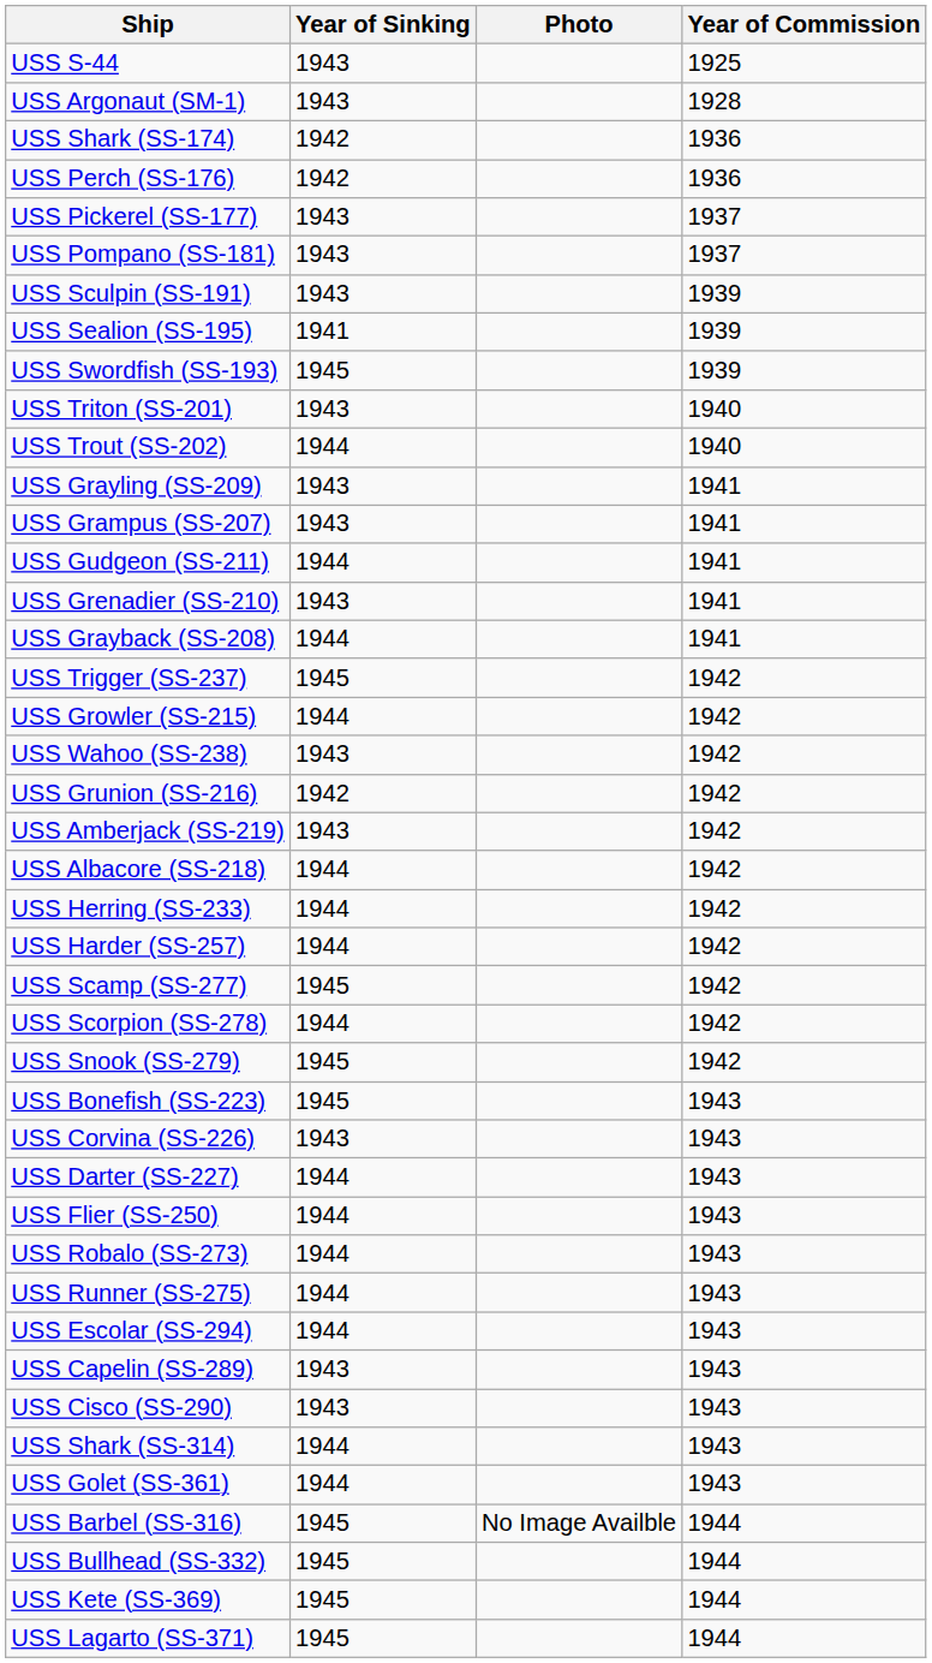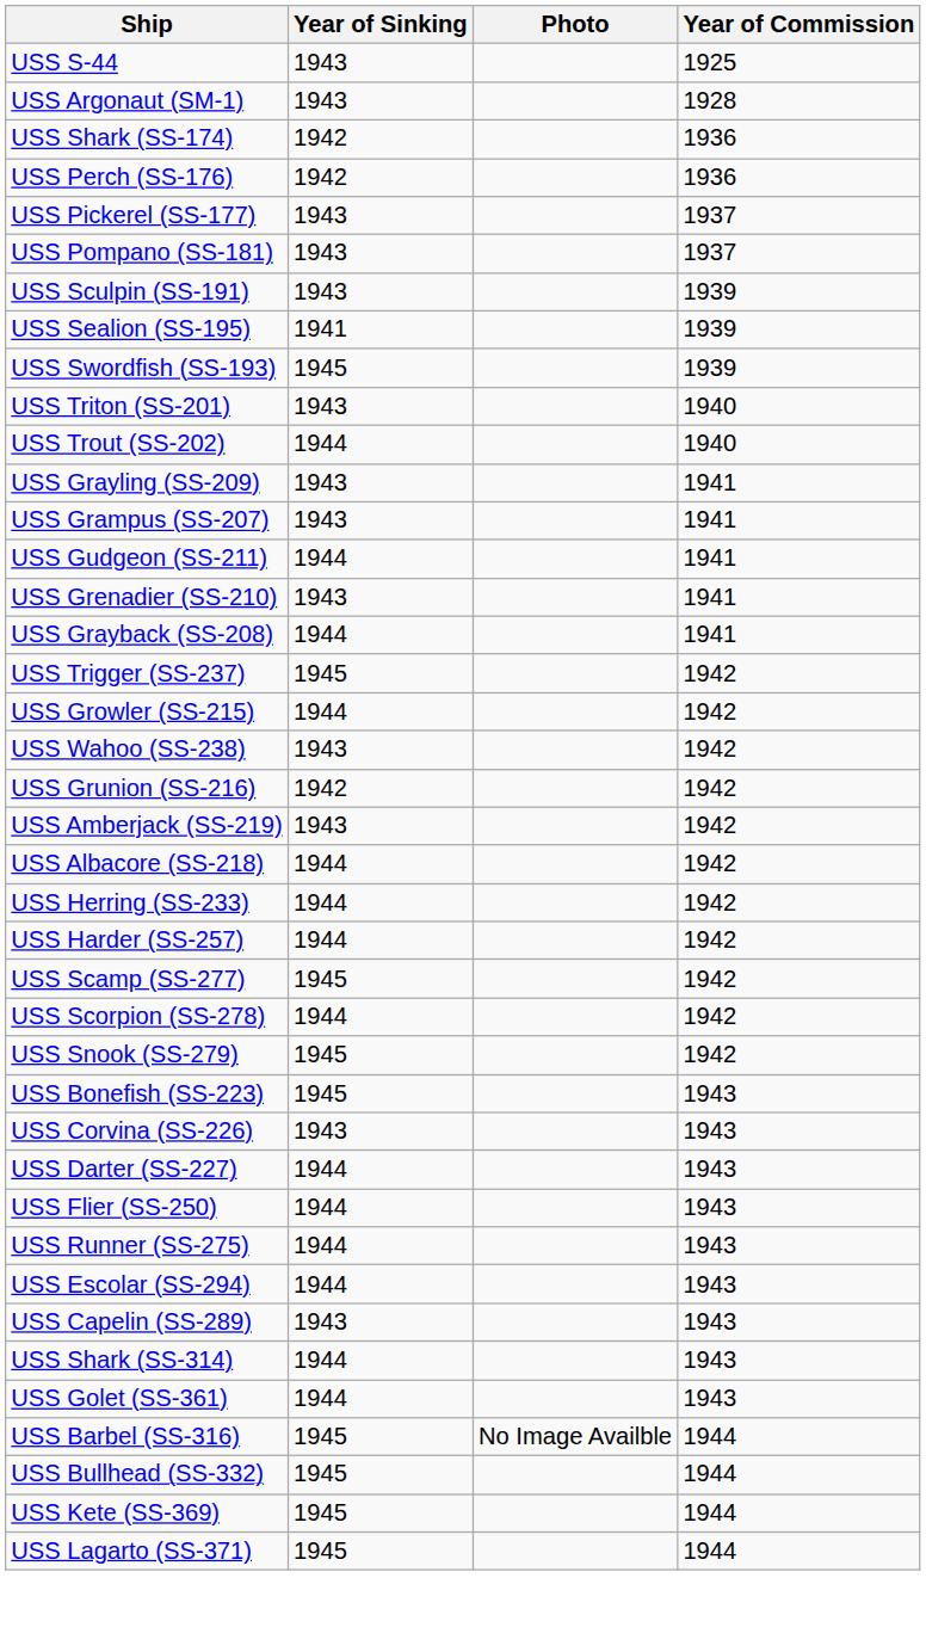 <table class="wikitable sortable">
 <tr>
 <th>Ship</th>
 <th>Year of Sinking</th>
 <th>Photo</th>
 <th>Year of Commission</th>
 </tr>
 <tr>
 <td><a href='#'>USS S-44</a></td>
 <td>1943</td>
 <td></td>
 <td>1925</td>
 </tr>
 <tr>
 <td><a href='#'>USS Argonaut (SM-1)</a></td>
 <td>1943</td>
 <td></td>
 <td>1928</td>
 </tr>
 <tr>
 <td><a href='#'>USS Shark (SS-174)</a></td>
 <td>1942</td>
 <td></td>
 <td>1936</td>
 </tr>
 <tr>
 <td><a href='#'>USS Perch (SS-176)</a></td>
 <td>1942</td>
 <td></td>
 <td>1936</td>
 </tr>
 <tr>
 <td><a href='#'>USS Pickerel (SS-177)</a></td>
 <td>1943</td>
 <td></td>
 <td>1937</td>
 </tr>
 <tr>
 <td><a href='#'>USS Pompano (SS-181)</a></td>
 <td>1943</td>
 <td></td>
 <td>1937</td>
 </tr>
 <tr>
 <td><a href='#'>USS Sculpin (SS-191)</a></td>
 <td>1943</td>
 <td></td>
 <td>1939</td>
 </tr>
 <tr>
 <td><a href='#'>USS Sealion (SS-195)</a></td>
 <td>1941</td>
 <td></td>
 <td>1939</td>
 </tr>
 <tr>
 <td><a href='#'>USS Swordfish (SS-193)</a></td>
 <td>1945</td>
 <td></td>
 <td>1939</td>
 </tr>
 <tr>
 <td><a href='#'>USS Triton (SS-201)</a></td>
 <td>1943</td>
 <td></td>
 <td>1940</td>
 </tr>
 <tr>
 <td><a href='#'>USS Trout (SS-202)</a></td>
 <td>1944</td>
 <td></td>
 <td>1940</td>
 </tr>
 <tr>
 <td><a href='#'>USS Grayling (SS-209)</a></td>
 <td>1943</td>
 <td></td>
 <td>1941</td>
 </tr>
 <tr>
 <td><a href='#'>USS Grampus (SS-207)</a></td>
 <td>1943</td>
 <td></td>
 <td>1941</td>
 </tr>
 <tr>
 <td><a href='#'>USS Gudgeon (SS-211)</a></td>
 <td>1944</td>
 <td></td>
 <td>1941</td>
 </tr>
 <tr>
 <td><a href='#'>USS Grenadier (SS-210)</a></td>
 <td>1943</td>
 <td></td>
 <td>1941</td>
 </tr>
 <tr>
 <td><a href='#'>USS Grayback (SS-208)</a></td>
 <td>1944</td>
 <td></td>
 <td>1941</td>
 </tr>
 <tr>
 <td><a href='#'>USS Trigger (SS-237)</a></td>
 <td>1945</td>
 <td></td>
 <td>1942</td>
 </tr>
 <tr>
 <td><a href='#'>USS Growler (SS-215)</a></td>
 <td>1944</td>
 <td></td>
 <td>1942</td>
 </tr>
 <tr>
 <td><a href='#'>USS Wahoo (SS-238)</a></td>
 <td>1943</td>
 <td></td>
 <td>1942</td>
 </tr>
 <tr>
 <td><a href='#'>USS Grunion (SS-216)</a></td>
 <td>1942</td>
 <td></td>
 <td>1942</td>
 </tr>
 <tr>
 <td><a href='#'>USS Amberjack (SS-219)</a></td>
 <td>1943</td>
 <td></td>
 <td>1942</td>
 </tr>
 <tr>
 <td><a href='#'>USS Albacore (SS-218)</a></td>
 <td>1944</td>
 <td></td>
 <td>1942</td>
 </tr>
 <tr>
 <td><a href='#'>USS Herring (SS-233)</a></td>
 <td>1944</td>
 <td></td>
 <td>1942</td>
 </tr>
 <tr>
 <td><a href='#'>USS Harder (SS-257)</a></td>
 <td>1944</td>
 <td></td>
 <td>1942</td>
 </tr>
 <tr>
 <td><a href='#'>USS Scamp (SS-277)</a></td>
 <td>1945</td>
 <td></td>
 <td>1942</td>
 </tr>
 <tr>
 <td><a href='#'>USS Scorpion (SS-278)</a></td>
 <td>1944</td>
 <td></td>
 <td>1942</td>
 </tr>
 <tr>
 <td><a href='#'>USS Snook (SS-279)</a></td>
 <td>1945</td>
 <td></td>
 <td>1942</td>
 </tr>
 <tr>
 <td><a href='#'>USS Bonefish (SS-223)</a></td>
 <td>1945</td>
 <td></td>
 <td>1943</td>
 </tr>
 <tr>
 <td><a href='#'>USS Corvina (SS-226)</a></td>
 <td>1943</td>
 <td></td>
 <td>1943</td>
 </tr>
 <tr>
 <td><a href='#'>USS Darter (SS-227)</a></td>
 <td>1944</td>
 <td></td>
 <td>1943</td>
 </tr>
 <tr>
 <td><a href='#'>USS Flier (SS-250)</a></td>
 <td>1944</td>
 <td></td>
 <td>1943</td>
 </tr>
 <tr>
-<td><a href='#'>USS Robalo (SS-273)</a></td>
-<td>1944</td>
-<td></td>
-<td>1943</td>
-</tr>
-<tr>
 <td><a href='#'>USS Runner (SS-275)</a></td>
 <td>1944</td>
 <td></td>
 <td>1943</td>
 </tr>
 <tr>
 <td><a href='#'>USS Escolar (SS-294)</a></td>
 <td>1944</td>
 <td></td>
 <td>1943</td>
 </tr>
 <tr>
 <td><a href='#'>USS Capelin (SS-289)</a></td>
-<td>1943</td>
-<td></td>
-<td>1943</td>
-</tr>
-<tr>
-<td><a href='#'>USS Cisco (SS-290)</a></td>
 <td>1943</td>
 <td></td>
 <td>1943</td>
 </tr>
 <tr>
 <td><a href='#'>USS Shark (SS-314)</a></td>
 <td>1944</td>
 <td></td>
 <td>1943</td>
 </tr>
 <tr>
 <td><a href='#'>USS Golet (SS-361)</a></td>
 <td>1944</td>
 <td></td>
 <td>1943</td>
 </tr>
 <tr>
 <td><a href='#'>USS Barbel (SS-316)</a></td>
 <td>1945</td>
 <td>No Image Availble</td>
 <td>1944</td>
 </tr>
 <tr>
 <td><a href='#'>USS Bullhead (SS-332)</a></td>
 <td>1945</td>
 <td></td>
 <td>1944</td>
 </tr>
 <tr>
 <td><a href='#'>USS Kete (SS-369)</a></td>
 <td>1945</td>
 <td></td>
 <td>1944</td>
 </tr>
 <tr>
 <td><a href='#'>USS Lagarto (SS-371)</a></td>
 <td>1945</td>
 <td></td>
 <td>1944</td>
 </tr>
 </table>
